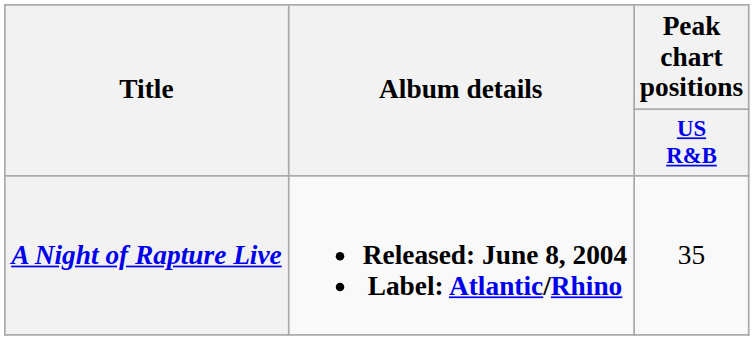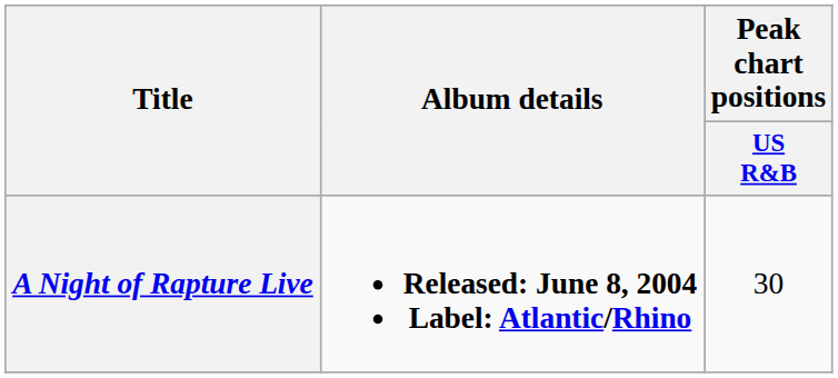 <table class="wikitable plainrowheaders" style="text-align:center;">
 <tr>
 <th rowspan="2">Title</th>
 <th rowspan="2">Album details</th>
 <th colspan="1">Peak chart positions</th>
 </tr>
 <tr style="font-size:smaller;">
 <th width="30"><a href='#'>US<br>R&B</a><br></th>
 </tr>
 <tr>
 <th scope="row"><em><a href='#'>A Night of Rapture Live</a></em></th>
 <td><strong><br><ul><li>Released: June 8, 2004</li><li>Label: <a href='#'>Atlantic</a>/<a href='#'>Rhino</a></li></ul></strong></td>
-<td>35</td>
+<td>30</td>
 </tr>
 </table>
